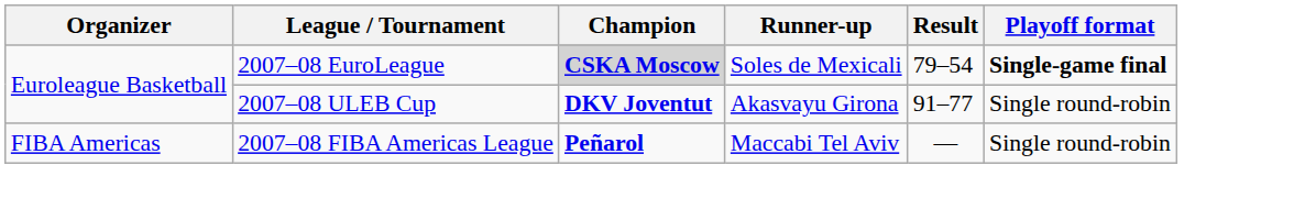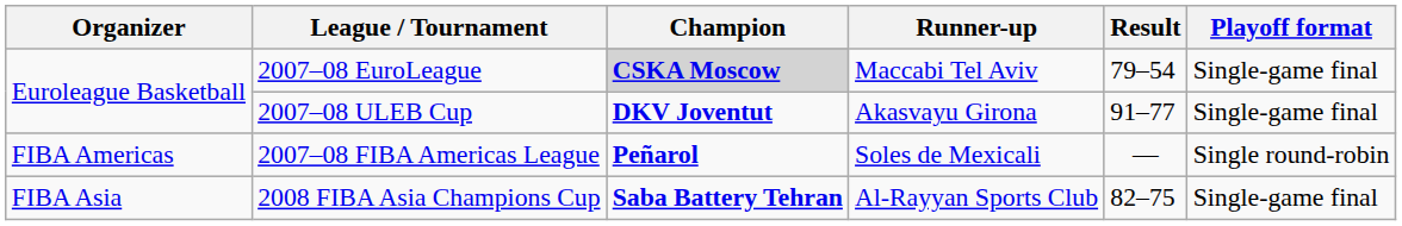 <table class="wikitable" style="font-size:90%;">
 <tr>
 <th>Organizer</th>
 <th>League / Tournament</th>
 <th>Champion</th>
 <th>Runner-up</th>
 <th>Result</th>
 <th><a href='#'>Playoff format</a></th>
 </tr>
 <tr>
 <td rowspan=2><a href='#'>Euroleague Basketball</a></td>
 <td><a href='#'>2007–08 EuroLeague</a></td>
 <td style="background: lightgrey;"> <strong><a href='#'>CSKA Moscow</a></strong></td>
-<td> <a href='#'>Soles de Mexicali</a></td>
+<td> <a href='#'>Maccabi Tel Aviv</a></td>
 <td>79–54</td>
-<td><strong>Single-game final</strong></td>
+<td>Single-game final</td>
 </tr>
 <tr>
 <td><a href='#'>2007–08 ULEB Cup</a></td>
 <td> <strong><a href='#'>DKV Joventut</a></strong></td>
 <td> <a href='#'>Akasvayu Girona</a></td>
 <td>91–77</td>
-<td>Single round-robin</td>
+<td>Single-game final</td>
 </tr>
 <tr>
 <td><a href='#'>FIBA Americas</a></td>
 <td><a href='#'>2007–08 FIBA Americas League</a></td>
 <td> <strong><a href='#'>Peñarol</a></strong></td>
-<td> <a href='#'>Maccabi Tel Aviv</a></td>
+<td> <a href='#'>Soles de Mexicali</a></td>
 <td style="text-align:center">—</td>
 <td>Single round-robin</td>
 </tr>
+<tr>
+<td><a href='#'>FIBA Asia</a></td>
+<td><a href='#'>2008 FIBA Asia Champions Cup</a></td>
+<td> <strong><a href='#'>Saba Battery Tehran</a></strong></td>
+<td> <a href='#'>Al-Rayyan Sports Club</a></td>
+<td>82–75</td>
+<td>Single-game final</td>
+</tr>
 </table>
